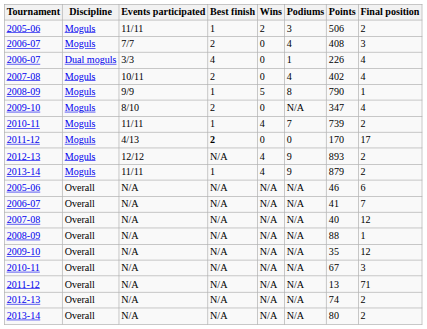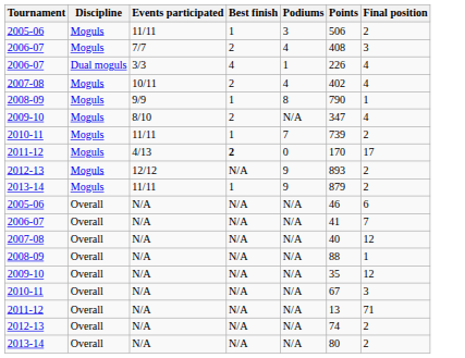 <table class=wikitable>
 <tr>
 <th>Tournament</th>
 <th>Discipline</th>
 <th>Events participated</th>
 <th>Best finish</th>
-<th>Wins</th>
 <th>Podiums</th>
 <th>Points</th>
 <th>Final position</th>
 </tr>
 <tr>
 <td><a href='#'>2005-06</a></td>
 <td><a href='#'>Moguls</a></td>
 <td>11/11</td>
 <td>1</td>
-<td>2</td>
 <td>3</td>
 <td>506</td>
 <td>2</td>
 </tr>
 <tr>
 <td><a href='#'>2006-07</a></td>
 <td><a href='#'>Moguls</a></td>
 <td>7/7</td>
 <td>2</td>
-<td>0</td>
 <td>4</td>
 <td>408</td>
 <td>3</td>
 </tr>
 <tr>
 <td><a href='#'>2006-07</a></td>
 <td><a href='#'>Dual moguls</a></td>
 <td>3/3</td>
 <td>4</td>
-<td>0</td>
 <td>1</td>
 <td>226</td>
 <td>4</td>
 </tr>
 <tr>
 <td><a href='#'>2007-08</a></td>
 <td><a href='#'>Moguls</a></td>
 <td>10/11</td>
 <td>2</td>
-<td>0</td>
 <td>4</td>
 <td>402</td>
 <td>4</td>
 </tr>
 <tr>
 <td><a href='#'>2008-09</a></td>
 <td><a href='#'>Moguls</a></td>
 <td>9/9</td>
 <td>1</td>
-<td>5</td>
 <td>8</td>
 <td>790</td>
 <td>1</td>
 </tr>
 <tr>
 <td><a href='#'>2009-10</a></td>
 <td><a href='#'>Moguls</a></td>
 <td>8/10</td>
 <td>2</td>
-<td>0</td>
 <td>N/A</td>
 <td>347</td>
 <td>4</td>
 </tr>
 <tr>
 <td><a href='#'>2010-11</a></td>
 <td><a href='#'>Moguls</a></td>
 <td>11/11</td>
 <td>1</td>
-<td>4</td>
 <td>7</td>
 <td>739</td>
 <td>2</td>
 </tr>
 <tr>
 <td><a href='#'>2011-12</a></td>
 <td><a href='#'>Moguls</a></td>
 <td>4/13</td>
 <td><strong>2</strong></td>
 <td>0</td>
-<td>0</td>
 <td>170</td>
 <td>17</td>
 </tr>
 <tr>
 <td><a href='#'>2012-13</a></td>
 <td><a href='#'>Moguls</a></td>
 <td>12/12</td>
 <td>N/A</td>
-<td>4</td>
 <td>9</td>
 <td>893</td>
 <td>2</td>
 </tr>
 <tr>
 <td><a href='#'>2013-14</a></td>
 <td><a href='#'>Moguls</a></td>
 <td>11/11</td>
 <td>1</td>
-<td>4</td>
 <td>9</td>
 <td>879</td>
 <td>2</td>
 </tr>
 <tr>
 <td><a href='#'>2005-06</a></td>
 <td>Overall</td>
-<td>N/A</td>
 <td>N/A</td>
 <td>N/A</td>
 <td>N/A</td>
 <td>46</td>
 <td>6</td>
 </tr>
 <tr>
 <td><a href='#'>2006-07</a></td>
 <td>Overall</td>
 <td>N/A</td>
 <td>N/A</td>
 <td>N/A</td>
-<td>N/A</td>
 <td>41</td>
 <td>7</td>
 </tr>
 <tr>
 <td><a href='#'>2007-08</a></td>
 <td>Overall</td>
-<td>N/A</td>
 <td>N/A</td>
 <td>N/A</td>
 <td>N/A</td>
 <td>40</td>
 <td>12</td>
 </tr>
 <tr>
 <td><a href='#'>2008-09</a></td>
 <td>Overall</td>
 <td>N/A</td>
 <td>N/A</td>
 <td>N/A</td>
-<td>N/A</td>
 <td>88</td>
 <td>1</td>
 </tr>
 <tr>
 <td><a href='#'>2009-10</a></td>
 <td>Overall</td>
-<td>N/A</td>
 <td>N/A</td>
 <td>N/A</td>
 <td>N/A</td>
 <td>35</td>
 <td>12</td>
 </tr>
 <tr>
 <td><a href='#'>2010-11</a></td>
 <td>Overall</td>
 <td>N/A</td>
 <td>N/A</td>
 <td>N/A</td>
-<td>N/A</td>
 <td>67</td>
 <td>3</td>
 </tr>
 <tr>
 <td><a href='#'>2011-12</a></td>
 <td>Overall</td>
-<td>N/A</td>
 <td>N/A</td>
 <td>N/A</td>
 <td>N/A</td>
 <td>13</td>
 <td>71</td>
 </tr>
 <tr>
 <td><a href='#'>2012-13</a></td>
 <td>Overall</td>
 <td>N/A</td>
 <td>N/A</td>
 <td>N/A</td>
-<td>N/A</td>
 <td>74</td>
 <td>2</td>
 </tr>
 <tr>
 <td><a href='#'>2013-14</a></td>
 <td>Overall</td>
 <td>N/A</td>
 <td>N/A</td>
 <td>N/A</td>
-<td>N/A</td>
 <td>80</td>
 <td>2</td>
 </tr>
 </table>
